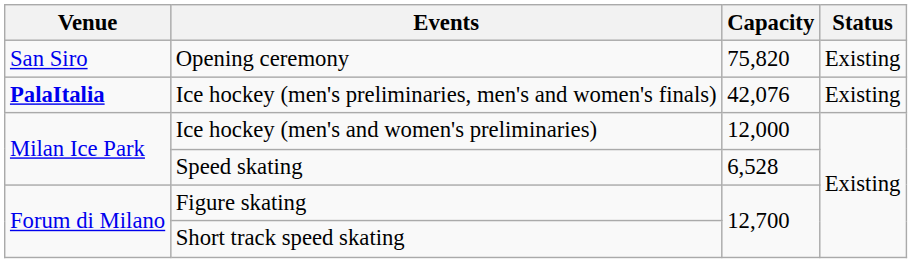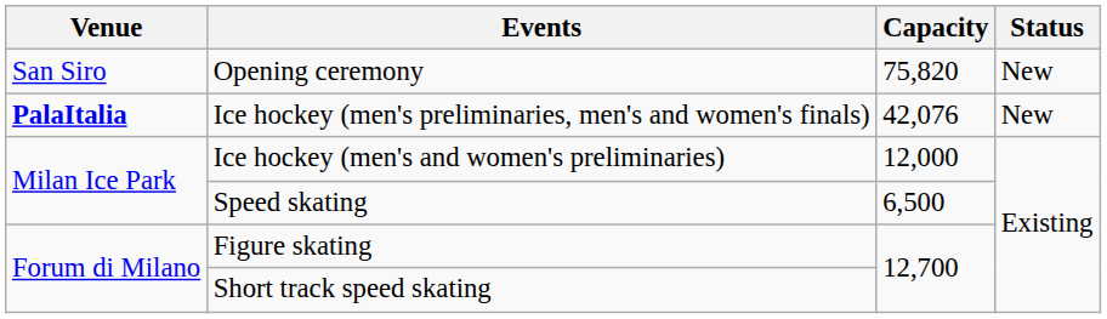 <table class="wikitable sortable">
 <tr>
 <th>Venue</th>
 <th>Events</th>
 <th>Capacity</th>
 <th>Status</th>
 </tr>
 <tr>
 <td><a href='#'>San Siro</a></td>
 <td>Opening ceremony</td>
 <td>75,820</td>
-<td>Existing</td>
+<td>New</td>
 </tr>
 <tr>
 <td><strong><a href='#'>PalaItalia</a></strong></td>
 <td>Ice hockey (men's preliminaries, men's and women's finals)</td>
 <td>42,076</td>
-<td>Existing</td>
+<td>New</td>
 </tr>
 <tr>
 <td rowspan=2><a href='#'>Milan Ice Park</a></td>
 <td>Ice hockey (men's and women's preliminaries)</td>
 <td>12,000</td>
 <td rowspan=4>Existing</td>
 </tr>
 <tr>
 <td>Speed skating</td>
-<td>6,528</td>
+<td>6,500</td>
 </tr>
 <tr>
 <td rowspan=2><a href='#'>Forum di Milano</a></td>
 <td>Figure skating</td>
 <td rowspan=2>12,700</td>
 </tr>
 <tr>
 <td>Short track speed skating</td>
 </tr>
 </table>
